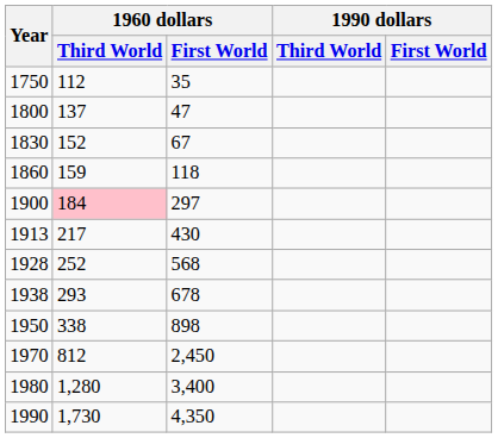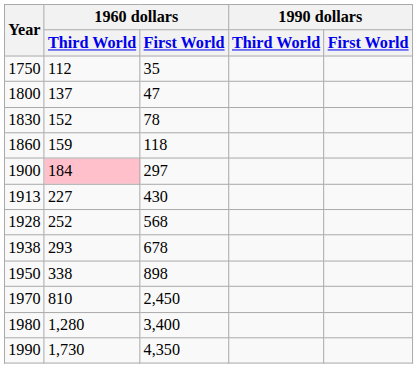 <table class="wikitable">
 <tr>
 <th rowspan="2">Year</th>
 <th colspan="2">1960 dollars</th>
 <th colspan="2">1990 dollars</th>
 </tr>
 <tr>
 <th><a href='#'>Third World</a></th>
 <th><a href='#'>First World</a></th>
 <th><a href='#'>Third World</a></th>
 <th><a href='#'>First World</a></th>
 </tr>
 <tr>
 <td>1750</td>
 <td>112</td>
 <td>35</td>
 <td></td>
 <td></td>
 </tr>
 <tr>
 <td>1800</td>
 <td>137</td>
 <td>47</td>
 <td></td>
 <td></td>
 </tr>
 <tr>
 <td>1830</td>
 <td>152</td>
-<td>67</td>
+<td>78</td>
 <td></td>
 <td></td>
 </tr>
 <tr>
 <td>1860</td>
 <td>159</td>
 <td>118</td>
 <td></td>
 <td></td>
 </tr>
 <tr>
 <td>1900</td>
 <td style="background: pink;">184</td>
 <td>297</td>
 <td></td>
 <td></td>
 </tr>
 <tr>
 <td>1913</td>
-<td>217</td>
+<td>227</td>
 <td>430</td>
 <td></td>
 <td></td>
 </tr>
 <tr>
 <td>1928</td>
 <td>252</td>
 <td>568</td>
 <td></td>
 <td></td>
 </tr>
 <tr>
 <td>1938</td>
 <td>293</td>
 <td>678</td>
 <td></td>
 <td></td>
 </tr>
 <tr>
 <td>1950</td>
 <td>338</td>
 <td>898</td>
 <td></td>
 <td></td>
 </tr>
 <tr>
 <td>1970</td>
-<td>812</td>
+<td>810</td>
 <td>2,450</td>
 <td></td>
 <td></td>
 </tr>
 <tr>
 <td>1980</td>
 <td>1,280</td>
 <td>3,400</td>
 <td></td>
 <td></td>
 </tr>
 <tr>
 <td>1990</td>
 <td>1,730</td>
 <td>4,350</td>
 <td></td>
 <td></td>
 </tr>
 </table>
